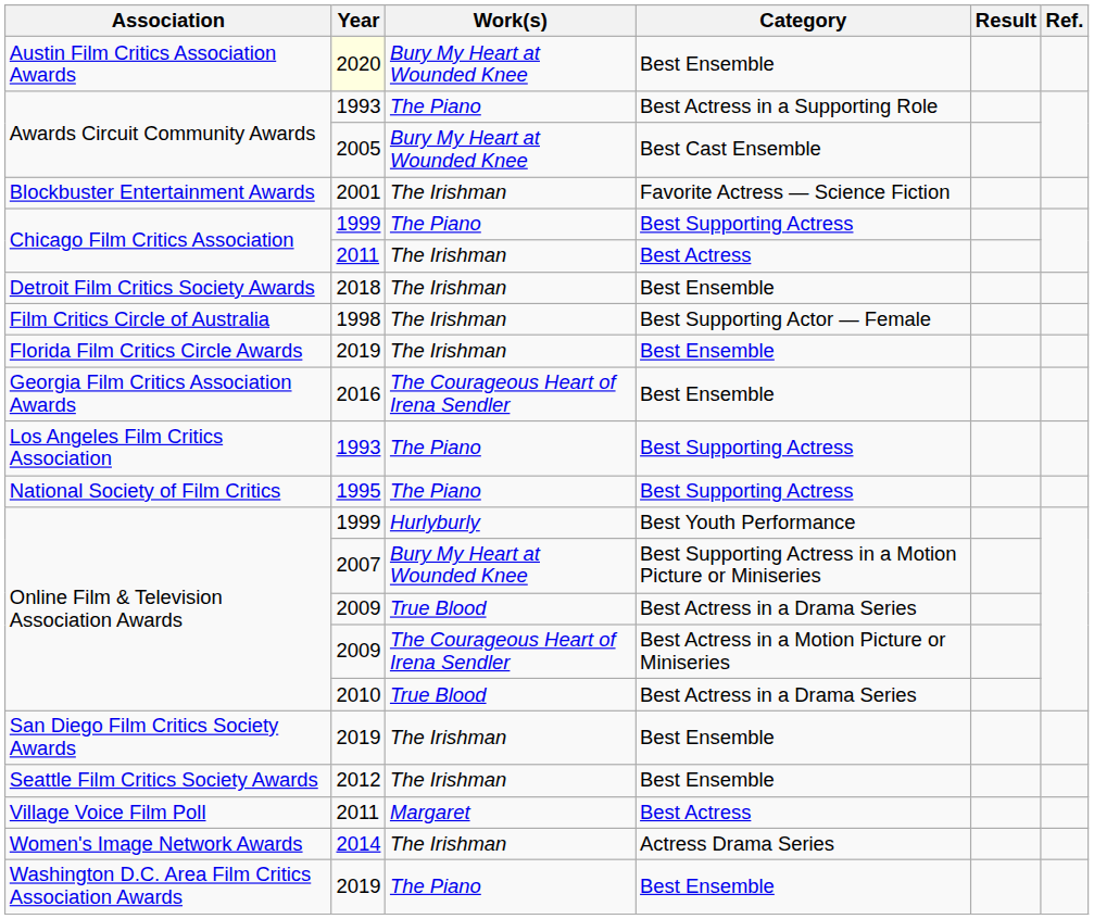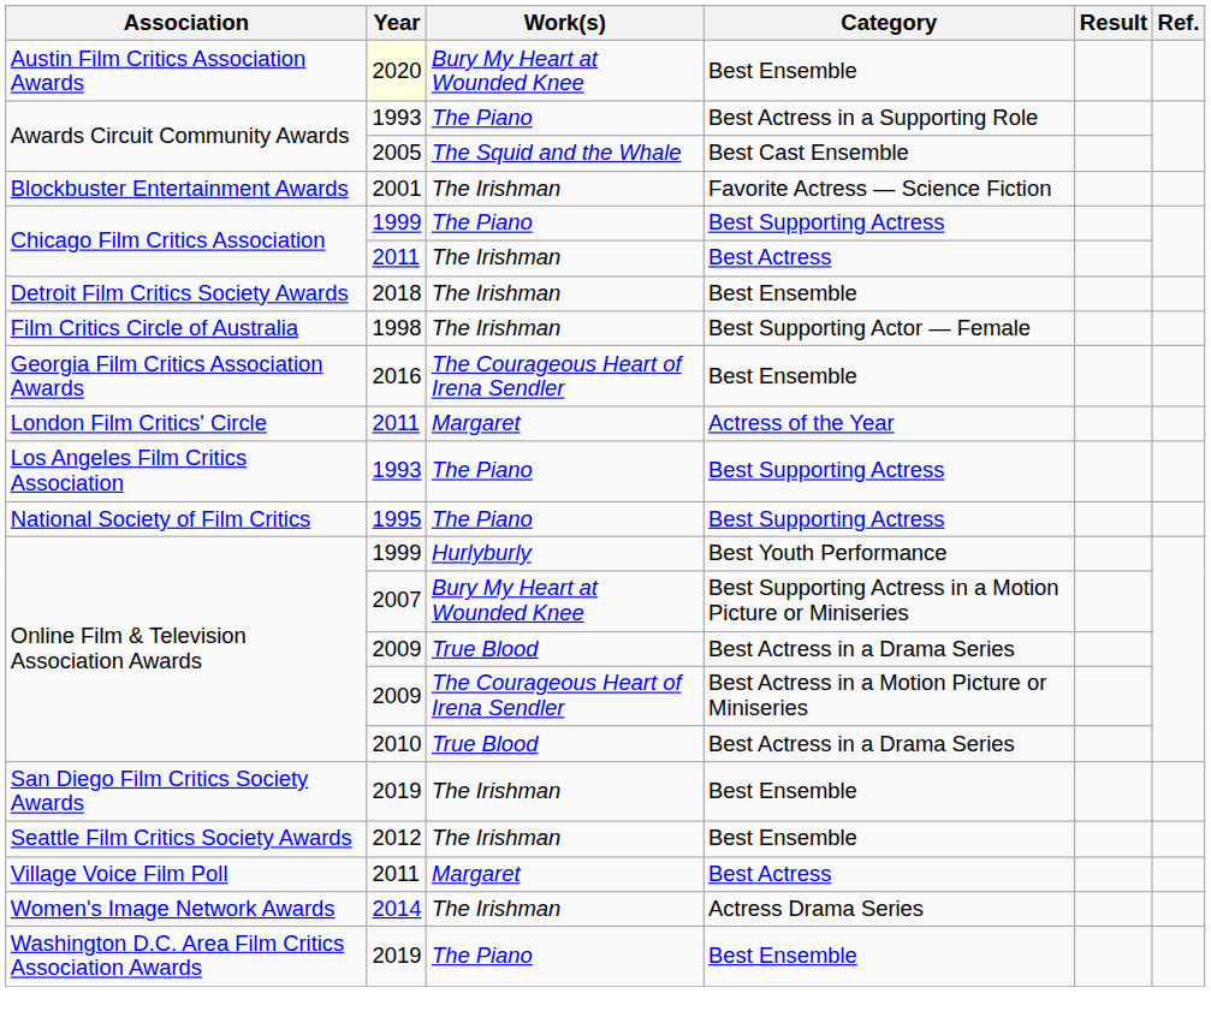 <table class=wikitable>
 <tr>
 <th scope="col">Association</th>
 <th scope="col">Year</th>
 <th scope="col">Work(s)</th>
 <th scope="col">Category</th>
 <th scope="col">Result</th>
 <th scope="col">Ref.</th>
 </tr>
 <tr>
 <td><a href='#'>Austin Film Critics Association Awards</a></td>
 <td style="background: lightyellow;">2020</td>
 <td><em><a href='#'>Bury My Heart at Wounded Knee</a></em></td>
 <td>Best Ensemble</td>
 <td></td>
 <td></td>
 </tr>
 <tr>
 <td rowspan="2">Awards Circuit Community Awards</td>
 <td>1993</td>
 <td><em><a href='#'>The Piano</a></em></td>
 <td>Best Actress in a Supporting Role</td>
 <td></td>
 <td rowspan="2"></td>
 </tr>
 <tr>
 <td>2005</td>
-<td><em><a href='#'>Bury My Heart at Wounded Knee</a></em></td>
+<td><em><a href='#'>The Squid and the Whale</a></em></td>
 <td>Best Cast Ensemble</td>
 <td></td>
 </tr>
 <tr>
 <td><a href='#'>Blockbuster Entertainment Awards</a></td>
 <td>2001</td>
 <td><em>The Irishman</em></td>
 <td>Favorite Actress — Science Fiction</td>
 <td></td>
 <td></td>
 </tr>
 <tr>
 <td rowspan="2"><a href='#'>Chicago Film Critics Association</a></td>
 <td><a href='#'>1999</a></td>
 <td><em><a href='#'>The Piano</a></em></td>
 <td><a href='#'>Best Supporting Actress</a></td>
 <td></td>
 <td rowspan="2"></td>
 </tr>
 <tr>
 <td><a href='#'>2011</a></td>
 <td><em>The Irishman</em></td>
 <td><a href='#'>Best Actress</a></td>
 <td></td>
 </tr>
 <tr>
 <td><a href='#'>Detroit Film Critics Society Awards</a></td>
 <td>2018</td>
 <td><em>The Irishman</em></td>
 <td>Best Ensemble</td>
 <td></td>
 <td></td>
 </tr>
 <tr>
 <td><a href='#'>Film Critics Circle of Australia</a></td>
 <td>1998</td>
 <td><em>The Irishman</em></td>
 <td>Best Supporting Actor — Female</td>
 <td></td>
 <td></td>
 </tr>
 <tr>
-<td><a href='#'>Florida Film Critics Circle Awards</a></td>
-<td>2019</td>
-<td><em>The Irishman</em></td>
-<td><a href='#'>Best Ensemble</a></td>
+<td><a href='#'>Georgia Film Critics Association Awards</a></td>
+<td>2016</td>
+<td><em><a href='#'>The Courageous Heart of Irena Sendler</a></em></td>
+<td>Best Ensemble</td>
 <td></td>
 <td></td>
 </tr>
 <tr>
-<td><a href='#'>Georgia Film Critics Association Awards</a></td>
-<td>2016</td>
-<td><em><a href='#'>The Courageous Heart of Irena Sendler</a></em></td>
-<td>Best Ensemble</td>
+<td><a href='#'>London Film Critics' Circle</a></td>
+<td><a href='#'>2011</a></td>
+<td><em><a href='#'>Margaret</a></em></td>
+<td><a href='#'>Actress of the Year</a></td>
 <td></td>
 <td></td>
 </tr>
 <tr>
 <td><a href='#'>Los Angeles Film Critics Association</a></td>
 <td><a href='#'>1993</a></td>
 <td><em><a href='#'>The Piano</a></em></td>
 <td><a href='#'>Best Supporting Actress</a></td>
 <td></td>
 <td></td>
 </tr>
 <tr>
 <td><a href='#'>National Society of Film Critics</a></td>
 <td><a href='#'>1995</a></td>
 <td><em><a href='#'>The Piano</a></em></td>
 <td><a href='#'>Best Supporting Actress</a></td>
 <td></td>
 <td></td>
 </tr>
 <tr>
 <td rowspan="5">Online Film & Television<br> Association Awards</td>
 <td>1999</td>
 <td><em><a href='#'>Hurlyburly</a></em></td>
 <td>Best Youth Performance</td>
 <td></td>
 <td rowspan="5"></td>
 </tr>
 <tr>
 <td>2007</td>
 <td><em><a href='#'>Bury My Heart at Wounded Knee</a></em></td>
 <td>Best Supporting Actress in a Motion Picture or Miniseries</td>
 <td></td>
 </tr>
 <tr>
 <td>2009</td>
 <td><em><a href='#'>True Blood</a></em></td>
 <td>Best Actress in a Drama Series</td>
 <td></td>
 </tr>
 <tr>
 <td>2009</td>
 <td><em><a href='#'>The Courageous Heart of Irena Sendler</a></em></td>
 <td>Best Actress in a Motion Picture or Miniseries</td>
 <td></td>
 </tr>
 <tr>
 <td>2010</td>
 <td><em><a href='#'>True Blood</a></em></td>
 <td>Best Actress in a Drama Series</td>
 <td></td>
 </tr>
 <tr>
 <td><a href='#'>San Diego Film Critics Society Awards</a></td>
 <td>2019</td>
 <td><em>The Irishman</em></td>
 <td>Best Ensemble</td>
 <td></td>
 <td></td>
 </tr>
 <tr>
 <td><a href='#'>Seattle Film Critics Society Awards</a></td>
 <td>2012</td>
 <td><em>The Irishman</em></td>
 <td>Best Ensemble</td>
 <td></td>
 <td></td>
 </tr>
 <tr>
 <td><a href='#'>Village Voice Film Poll</a></td>
 <td>2011</td>
 <td><em><a href='#'>Margaret</a></em></td>
 <td><a href='#'>Best Actress</a></td>
 <td></td>
 <td></td>
 </tr>
 <tr>
 <td><a href='#'>Women's Image Network Awards</a></td>
 <td><a href='#'>2014</a></td>
 <td><em>The Irishman</em></td>
 <td>Actress Drama Series</td>
 <td></td>
 <td></td>
 </tr>
 <tr>
 <td><a href='#'>Washington D.C. Area Film Critics Association Awards</a></td>
 <td>2019</td>
 <td><em><a href='#'>The Piano</a></em></td>
 <td><a href='#'>Best Ensemble</a></td>
 <td></td>
 <td></td>
 </tr>
 <tr>
 </tr>
 </table>
